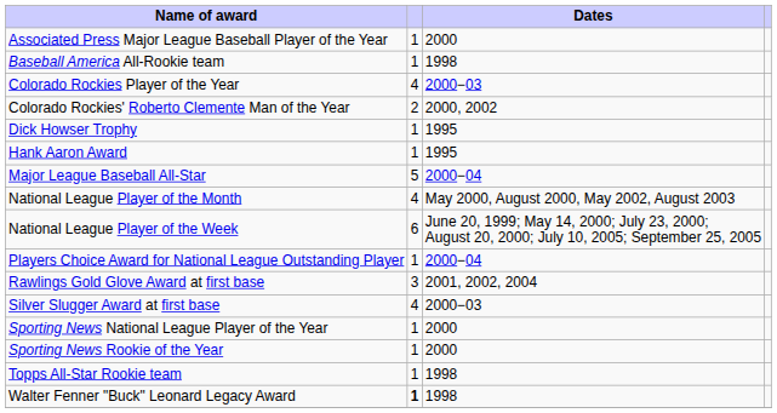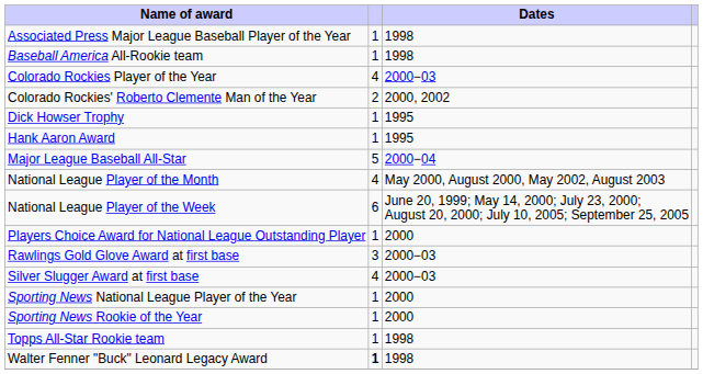 <table class="wikitable" margin: 5px; text-align: center;>
 <tr>
 <th style="background:#ccf;">Name of award</th>
 <th style="background:#ccf;"></th>
 <th style="background:#ccf;">Dates</th>
 <th style="background:#ccf;"></th>
 </tr>
 <tr>
 <td><a href='#'>Associated Press</a> Major League Baseball Player of the Year</td>
 <td align="center">1</td>
-<td>2000</td>
+<td>1998</td>
 <td></td>
 </tr>
 <tr>
 <td><em><a href='#'>Baseball America</a></em> All-Rookie team</td>
 <td align="center">1</td>
 <td>1998</td>
 <td></td>
 </tr>
 <tr>
 <td><a href='#'>Colorado Rockies</a> Player of the Year</td>
 <td align="center">4</td>
 <td><a href='#'>2000</a>−<a href='#'>03</a></td>
 <td></td>
 </tr>
 <tr>
 <td>Colorado Rockies' <a href='#'>Roberto Clemente</a> Man of the Year</td>
 <td align="center">2</td>
 <td>2000, 2002</td>
 <td></td>
 </tr>
 <tr>
 <td><a href='#'>Dick Howser Trophy</a></td>
 <td align="center">1</td>
 <td>1995</td>
 <td></td>
 </tr>
 <tr>
 <td><a href='#'>Hank Aaron Award</a></td>
 <td align="center">1</td>
 <td>1995</td>
 <td></td>
 </tr>
 <tr>
 <td><a href='#'>Major League Baseball All-Star</a></td>
 <td align="center">5</td>
 <td><a href='#'>2000</a>−<a href='#'>04</a></td>
 <td></td>
 </tr>
 <tr>
 <td>National League <a href='#'>Player of the Month</a></td>
 <td align="center">4</td>
 <td>May 2000, August 2000, May 2002, August 2003</td>
 <td></td>
 </tr>
 <tr>
 <td>National League <a href='#'>Player of the Week</a></td>
 <td align="center">6</td>
 <td>June 20, 1999; May 14, 2000; July 23, 2000;<br> August 20, 2000; July 10, 2005; September 25, 2005</td>
 <td></td>
 </tr>
 <tr>
 <td><a href='#'>Players Choice Award for National League Outstanding Player</a></td>
 <td align="center">1</td>
-<td><a href='#'>2000</a>−<a href='#'>04</a></td>
+<td>2000</td>
 <td></td>
 </tr>
 <tr>
 <td><a href='#'>Rawlings Gold Glove Award</a> at <a href='#'>first base</a></td>
 <td align="center">3</td>
-<td>2001, 2002, 2004</td>
+<td>2000−03</td>
 <td></td>
 </tr>
 <tr>
 <td><a href='#'>Silver Slugger Award</a> at <a href='#'>first base</a></td>
 <td align="center">4</td>
 <td>2000−03</td>
 <td></td>
 </tr>
 <tr>
 <td><em><a href='#'>Sporting News</a></em> National League Player of the Year</td>
 <td align="center">1</td>
 <td>2000</td>
 <td></td>
 </tr>
 <tr>
 <td><a href='#'><em>Sporting News</em> Rookie of the Year</a></td>
 <td align="center">1</td>
 <td>2000</td>
 <td></td>
 </tr>
 <tr>
 <td><a href='#'>Topps All-Star Rookie team</a></td>
 <td align="center">1</td>
 <td>1998</td>
 <td></td>
 </tr>
 <tr>
 <td>Walter Fenner "Buck" Leonard Legacy Award</td>
 <td align="center"><strong>1</strong></td>
 <td>1998</td>
 <td></td>
 </tr>
 <tr>
 </tr>
 </table>
